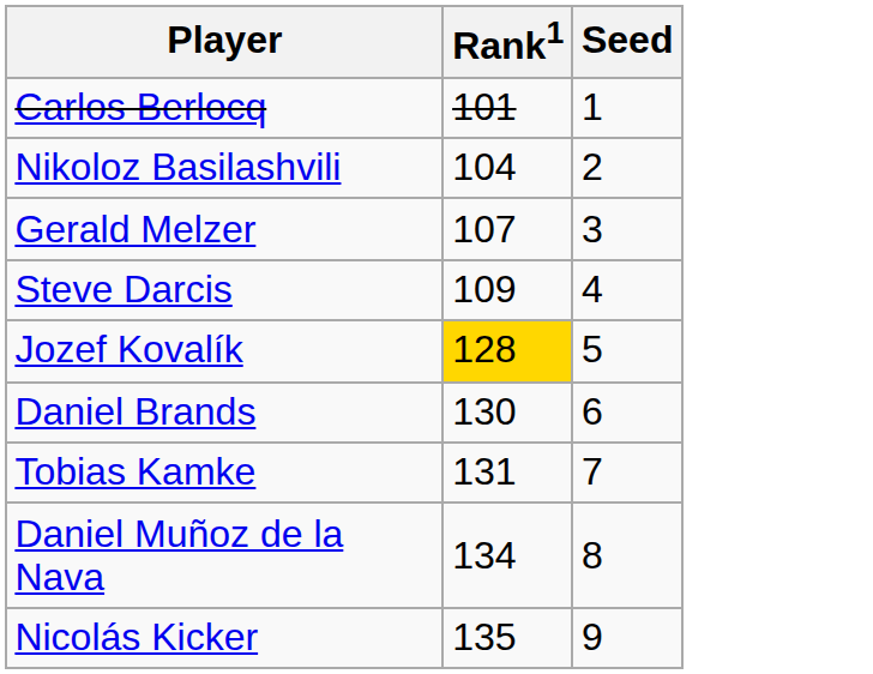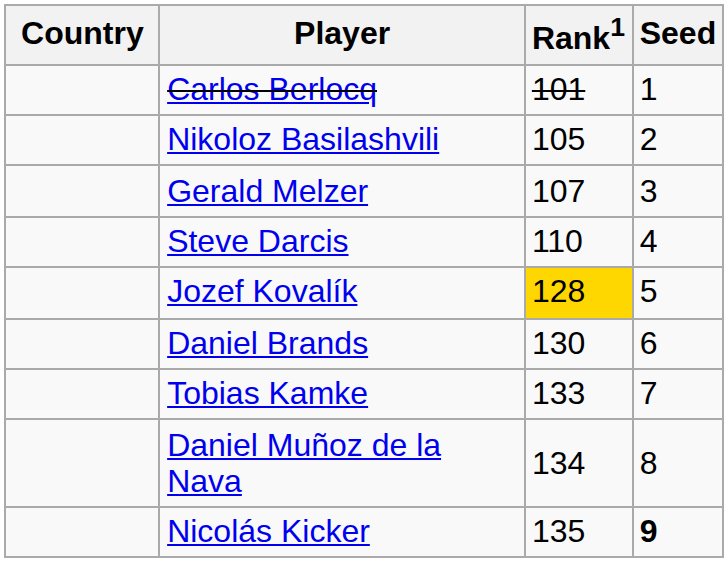 <table class="sortable wikitable">
 <tr>
+<th width="70">Country</th>
 <th width="175">Player</th>
 <th>Rank<sup>1</sup></th>
 <th>Seed</th>
 </tr>
 <tr>
+<td></td>
 <td><s><a href='#'>Carlos Berlocq</a></s></td>
 <td><s>101</s></td>
 <td>1</td>
 </tr>
 <tr>
+<td></td>
 <td><a href='#'>Nikoloz Basilashvili</a></td>
-<td>104</td>
+<td>105</td>
 <td>2</td>
 </tr>
 <tr>
+<td></td>
 <td><a href='#'>Gerald Melzer</a></td>
 <td>107</td>
 <td>3</td>
 </tr>
 <tr>
+<td></td>
 <td><a href='#'>Steve Darcis</a></td>
-<td>109</td>
+<td>110</td>
 <td>4</td>
 </tr>
 <tr>
+<td></td>
 <td><a href='#'>Jozef Kovalík</a></td>
 <td style="background: gold;">128</td>
 <td>5</td>
 </tr>
 <tr>
+<td></td>
 <td><a href='#'>Daniel Brands</a></td>
 <td>130</td>
 <td>6</td>
 </tr>
 <tr>
+<td></td>
 <td><a href='#'>Tobias Kamke</a></td>
-<td>131</td>
+<td>133</td>
 <td>7</td>
 </tr>
 <tr>
+<td></td>
 <td><a href='#'>Daniel Muñoz de la Nava</a></td>
 <td>134</td>
 <td>8</td>
 </tr>
 <tr>
+<td></td>
 <td><a href='#'>Nicolás Kicker</a></td>
 <td>135</td>
-<td>9</td>
+<td><strong>9</strong></td>
 </tr>
 </table>
